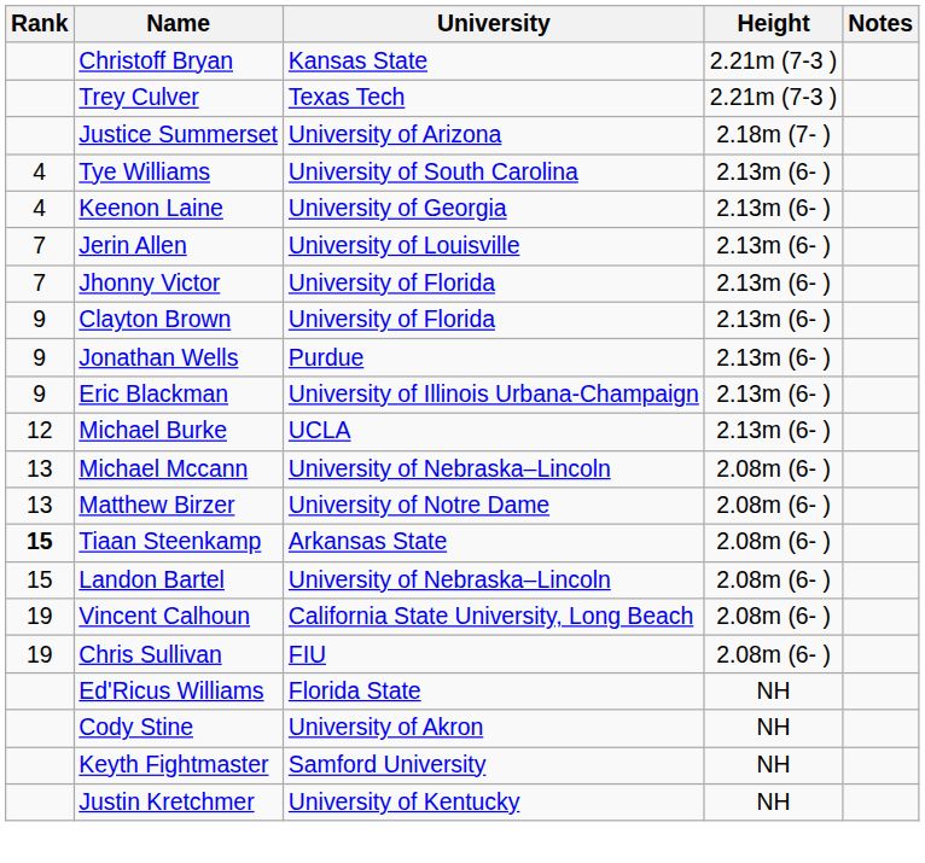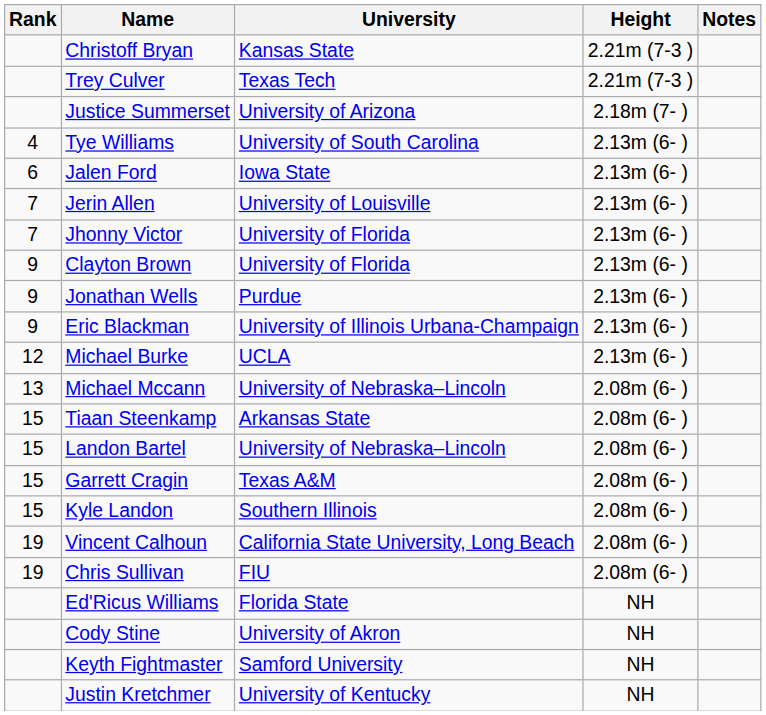 <table class="wikitable sortable" style="text-align:center">
 <tr>
 <th>Rank</th>
 <th>Name</th>
 <th>University</th>
 <th>Height</th>
 <th>Notes</th>
 </tr>
 <tr>
 <td></td>
 <td align=left><a href='#'>Christoff Bryan</a></td>
 <td align=left><a href='#'>Kansas State</a></td>
 <td>2.21m (7-3 )</td>
 <td></td>
 </tr>
 <tr>
 <td></td>
 <td align=left><a href='#'>Trey Culver</a></td>
 <td align=left><a href='#'>Texas Tech</a></td>
 <td>2.21m (7-3 )</td>
 <td></td>
 </tr>
 <tr>
 <td></td>
 <td align=left><a href='#'>Justice Summerset</a></td>
 <td align=left><a href='#'>University of Arizona</a></td>
 <td>2.18m (7- )</td>
 <td></td>
 </tr>
 <tr>
 <td>4</td>
 <td align=left><a href='#'>Tye Williams</a></td>
 <td align=left><a href='#'>University of South Carolina</a></td>
 <td>2.13m (6- )</td>
 <td></td>
 </tr>
 <tr>
-<td>4</td>
-<td align=left><a href='#'>Keenon Laine</a></td>
-<td align=left><a href='#'>University of Georgia</a></td>
+<td>6</td>
+<td align=left><a href='#'>Jalen Ford</a></td>
+<td align=left><a href='#'>Iowa State</a></td>
 <td>2.13m (6- )</td>
 <td></td>
 </tr>
 <tr>
 <td>7</td>
 <td align=left><a href='#'>Jerin Allen</a></td>
 <td align=left><a href='#'>University of Louisville</a></td>
 <td>2.13m (6- )</td>
 <td></td>
 </tr>
 <tr>
 <td>7</td>
 <td align=left><a href='#'>Jhonny Victor</a></td>
 <td align=left><a href='#'>University of Florida</a></td>
 <td>2.13m (6- )</td>
 <td></td>
 </tr>
 <tr>
 <td>9</td>
 <td align=left><a href='#'>Clayton Brown</a></td>
 <td align=left><a href='#'>University of Florida</a></td>
 <td>2.13m (6- )</td>
 <td></td>
 </tr>
 <tr>
 <td>9</td>
 <td align=left><a href='#'>Jonathan Wells</a></td>
 <td align=left><a href='#'>Purdue</a></td>
 <td>2.13m (6- )</td>
 <td></td>
 </tr>
 <tr>
 <td>9</td>
 <td align=left><a href='#'>Eric Blackman</a></td>
 <td align=left><a href='#'>University of Illinois Urbana-Champaign</a></td>
 <td>2.13m (6- )</td>
 <td></td>
 </tr>
 <tr>
 <td>12</td>
 <td align=left><a href='#'>Michael Burke</a></td>
 <td align=left><a href='#'>UCLA</a></td>
 <td>2.13m (6- )</td>
 <td></td>
 </tr>
 <tr>
 <td>13</td>
 <td align=left><a href='#'>Michael Mccann</a></td>
 <td align=left><a href='#'>University of Nebraska–Lincoln</a></td>
 <td>2.08m (6- )</td>
 <td></td>
 </tr>
 <tr>
-<td>13</td>
-<td align=left><a href='#'>Matthew Birzer</a></td>
-<td align=left><a href='#'>University of Notre Dame</a></td>
-<td>2.08m (6- )</td>
-<td></td>
-</tr>
-<tr>
-<td><strong>15</strong></td>
+<td>15</td>
 <td align=left><a href='#'>Tiaan Steenkamp</a></td>
 <td align=left><a href='#'>Arkansas State</a></td>
 <td>2.08m (6- )</td>
 <td></td>
 </tr>
 <tr>
 <td>15</td>
 <td align=left><a href='#'>Landon Bartel</a></td>
 <td align=left><a href='#'>University of Nebraska–Lincoln</a></td>
+<td>2.08m (6- )</td>
+<td></td>
+</tr>
+<tr>
+<td>15</td>
+<td align=left><a href='#'>Garrett Cragin</a></td>
+<td align=left><a href='#'>Texas A&M</a></td>
+<td>2.08m (6- )</td>
+<td></td>
+</tr>
+<tr>
+<td>15</td>
+<td align=left><a href='#'>Kyle Landon</a></td>
+<td align=left><a href='#'>Southern Illinois</a></td>
 <td>2.08m (6- )</td>
 <td></td>
 </tr>
 <tr>
 <td>19</td>
 <td align=left><a href='#'>Vincent Calhoun</a></td>
 <td align=left><a href='#'>California State University, Long Beach</a></td>
 <td>2.08m (6- )</td>
 <td></td>
 </tr>
 <tr>
 <td>19</td>
 <td align=left><a href='#'>Chris Sullivan</a></td>
 <td align=left><a href='#'>FIU</a></td>
 <td>2.08m (6- )</td>
 <td></td>
 </tr>
 <tr>
 <td></td>
 <td align=left><a href='#'>Ed'Ricus Williams</a></td>
 <td align=left><a href='#'>Florida State</a></td>
 <td>NH</td>
 <td></td>
 </tr>
 <tr>
 <td></td>
 <td align=left><a href='#'>Cody Stine</a></td>
 <td align=left><a href='#'>University of Akron</a></td>
 <td>NH</td>
 <td></td>
 </tr>
 <tr>
 <td></td>
 <td align=left><a href='#'>Keyth Fightmaster</a></td>
 <td align=left><a href='#'>Samford University</a></td>
 <td>NH</td>
 <td></td>
 </tr>
 <tr>
 <td></td>
 <td align=left><a href='#'>Justin Kretchmer</a></td>
 <td align=left><a href='#'>University of Kentucky</a></td>
 <td>NH</td>
 <td></td>
 </tr>
 </table>
